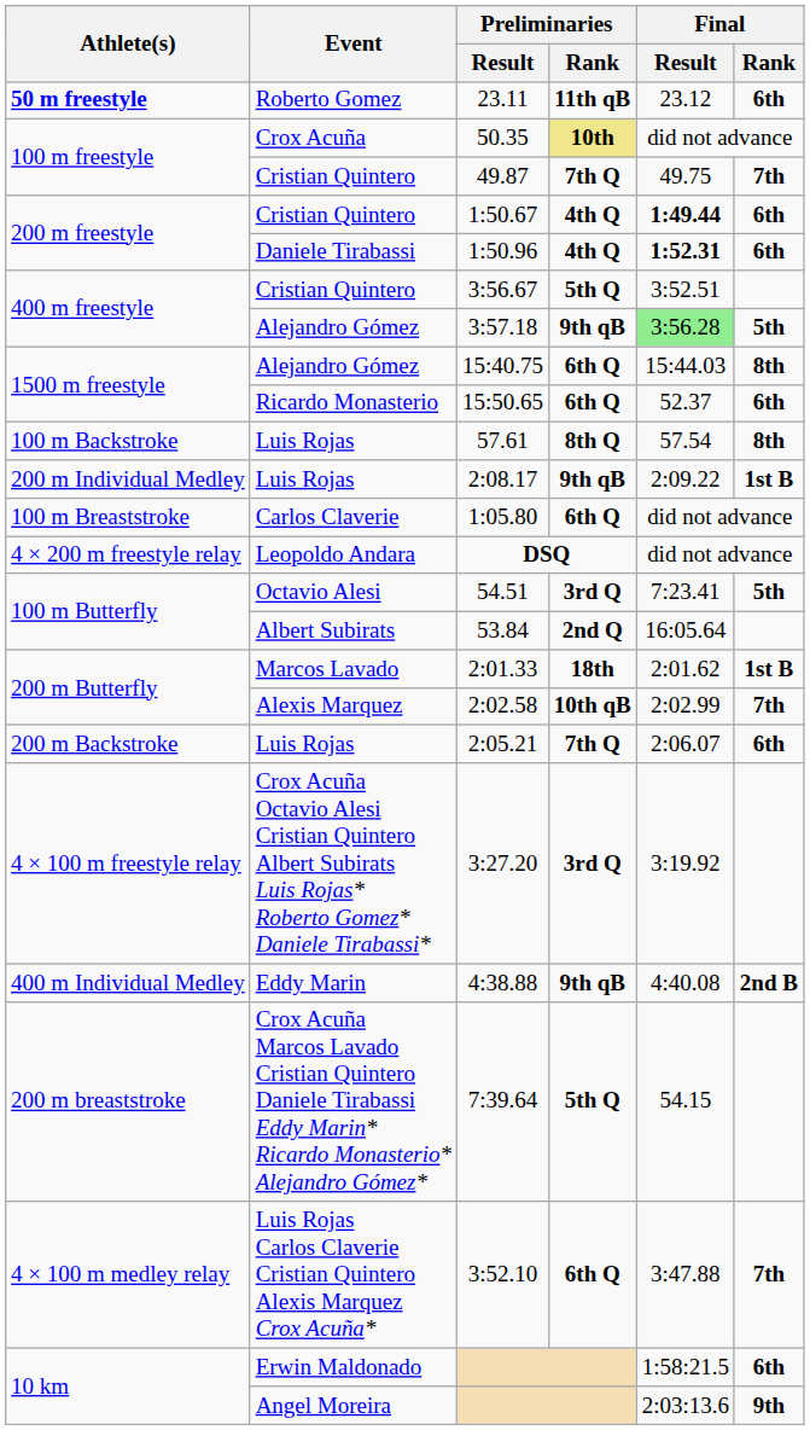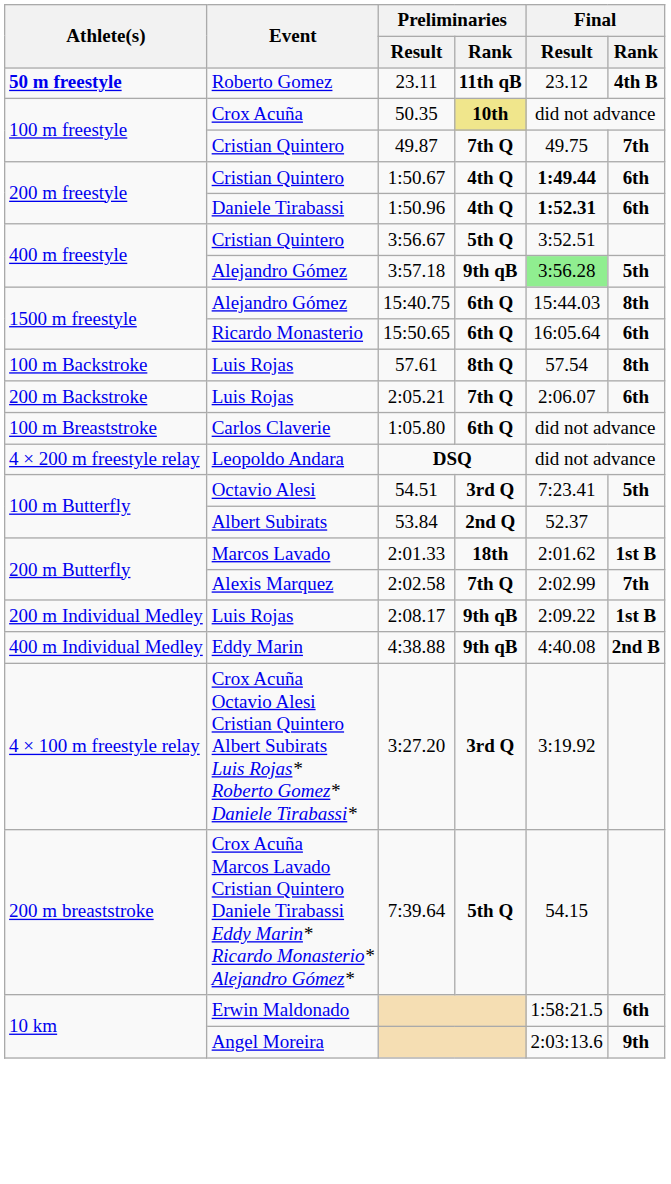 <table class="wikitable" style="font-size:90%;">
 <tr>
 <th rowspan=2>Athlete(s)</th>
 <th rowspan=2>Event</th>
 <th colspan=2>Preliminaries</th>
 <th colspan=2>Final</th>
 </tr>
 <tr>
 <th>Result</th>
 <th>Rank</th>
 <th>Result</th>
 <th>Rank</th>
 </tr>
 <tr>
 <td><strong><a href='#'>50 m freestyle</a></strong></td>
 <td><a href='#'>Roberto Gomez</a></td>
 <td align=center>23.11</td>
 <td align=center><strong>11th qB</strong></td>
 <td align=center>23.12</td>
-<td align=center><strong>6th</strong></td>
+<td align=center><strong>4th B</strong></td>
 </tr>
 <tr>
 <td rowspan=2><a href='#'>100 m freestyle</a></td>
 <td><a href='#'>Crox Acuña</a></td>
 <td align=center>50.35</td>
 <td align=center style="background: khaki;"><strong>10th</strong></td>
 <td style="text-align:center;" colspan="2">did not advance</td>
 </tr>
 <tr>
 <td><a href='#'>Cristian Quintero</a></td>
 <td align=center>49.87</td>
 <td align=center><strong>7th Q</strong></td>
 <td align=center>49.75</td>
 <td align=center><strong>7th</strong></td>
 </tr>
 <tr>
 <td rowspan=2><a href='#'>200 m freestyle</a></td>
 <td><a href='#'>Cristian Quintero</a></td>
 <td align=center>1:50.67</td>
 <td align=center><strong>4th Q</strong></td>
 <td align=center><strong>1:49.44</strong></td>
 <td align=center><strong>6th</strong></td>
 </tr>
 <tr>
 <td><a href='#'>Daniele Tirabassi</a></td>
 <td align=center>1:50.96</td>
 <td align=center><strong>4th Q</strong></td>
 <td align=center><strong>1:52.31</strong></td>
 <td align=center><strong>6th</strong></td>
 </tr>
 <tr>
 <td rowspan=2><a href='#'>400 m freestyle</a></td>
 <td><a href='#'>Cristian Quintero</a></td>
 <td align=center>3:56.67</td>
 <td align=center><strong>5th Q</strong></td>
 <td align=center>3:52.51</td>
 <td align=center></td>
 </tr>
 <tr>
 <td><a href='#'>Alejandro Gómez</a></td>
 <td align=center>3:57.18</td>
 <td align=center><strong>9th qB</strong></td>
 <td align=center style="background: lightgreen;">3:56.28</td>
 <td align=center><strong>5th</strong></td>
 </tr>
 <tr>
 <td rowspan="2"><a href='#'>1500 m freestyle</a></td>
 <td><a href='#'>Alejandro Gómez</a></td>
 <td align=center>15:40.75</td>
 <td align=center><strong>6th Q</strong></td>
 <td align=center>15:44.03</td>
 <td align=center><strong>8th</strong></td>
 </tr>
 <tr>
 <td><a href='#'>Ricardo Monasterio</a></td>
 <td align=center>15:50.65</td>
 <td align=center><strong>6th Q</strong></td>
-<td align=center>52.37</td>
+<td align=center>16:05.64</td>
 <td align=center><strong>6th</strong></td>
 </tr>
 <tr>
 <td><a href='#'>100 m Backstroke</a></td>
 <td><a href='#'>Luis Rojas</a></td>
 <td align=center>57.61</td>
 <td align=center><strong>8th Q</strong></td>
 <td align=center>57.54</td>
 <td align=center><strong>8th</strong></td>
 </tr>
 <tr>
-<td><a href='#'>200 m Individual Medley</a></td>
+<td><a href='#'>200 m Backstroke</a></td>
 <td><a href='#'>Luis Rojas</a></td>
-<td align=center>2:08.17</td>
-<td align=center><strong>9th qB</strong></td>
-<td align=center>2:09.22</td>
-<td align=center><strong>1st B</strong></td>
+<td align=center>2:05.21</td>
+<td align=center><strong>7th Q</strong></td>
+<td align=center>2:06.07</td>
+<td align=center><strong>6th</strong></td>
 </tr>
 <tr>
 <td><a href='#'>100 m Breaststroke</a></td>
 <td><a href='#'>Carlos Claverie</a></td>
 <td align=center>1:05.80</td>
 <td align=center><strong>6th Q</strong></td>
 <td style="text-align:center;" colspan="2">did not advance</td>
 </tr>
 <tr>
 <td><a href='#'>4 × 200 m freestyle relay</a></td>
 <td><a href='#'>Leopoldo Andara</a></td>
 <td style="text-align:center;" colspan="2"><strong>DSQ</strong></td>
 <td style="text-align:center;" colspan="2">did not advance</td>
 </tr>
 <tr>
 <td rowspan=2><a href='#'>100 m Butterfly</a></td>
 <td><a href='#'>Octavio Alesi</a></td>
 <td align=center>54.51</td>
 <td align=center><strong>3rd Q</strong></td>
 <td align=center>7:23.41</td>
 <td align=center><strong>5th</strong></td>
 </tr>
 <tr>
 <td><a href='#'>Albert Subirats</a></td>
 <td align=center>53.84</td>
 <td align=center><strong>2nd Q</strong></td>
-<td align=center>16:05.64</td>
+<td align=center>52.37</td>
 <td align=center></td>
 </tr>
 <tr>
 <td rowspan=2><a href='#'>200 m Butterfly</a></td>
 <td><a href='#'>Marcos Lavado</a></td>
 <td align=center>2:01.33</td>
 <td align=center><strong>18th</strong></td>
 <td align=center>2:01.62</td>
 <td align=center><strong>1st B</strong></td>
 </tr>
 <tr>
 <td><a href='#'>Alexis Marquez</a></td>
 <td align=center>2:02.58</td>
-<td align=center><strong>10th qB</strong></td>
+<td align=center><strong>7th Q</strong></td>
 <td align=center>2:02.99</td>
 <td align=center><strong>7th</strong></td>
 </tr>
 <tr>
-<td><a href='#'>200 m Backstroke</a></td>
+<td><a href='#'>200 m Individual Medley</a></td>
 <td><a href='#'>Luis Rojas</a></td>
-<td align=center>2:05.21</td>
-<td align=center><strong>7th Q</strong></td>
-<td align=center>2:06.07</td>
-<td align=center><strong>6th</strong></td>
+<td align=center>2:08.17</td>
+<td align=center><strong>9th qB</strong></td>
+<td align=center>2:09.22</td>
+<td align=center><strong>1st B</strong></td>
+</tr>
+<tr>
+<td><a href='#'>400 m Individual Medley</a></td>
+<td><a href='#'>Eddy Marin</a></td>
+<td align=center>4:38.88</td>
+<td align=center><strong>9th qB</strong></td>
+<td align=center>4:40.08</td>
+<td align=center><strong>2nd B</strong></td>
 </tr>
 <tr>
 <td><a href='#'>4 × 100 m freestyle relay</a></td>
 <td><a href='#'>Crox Acuña</a><br><a href='#'>Octavio Alesi</a><br><a href='#'>Cristian Quintero</a><br><a href='#'>Albert Subirats</a><br><em><a href='#'>Luis Rojas</a>*</em><br><em><a href='#'>Roberto Gomez</a>*</em><br><em><a href='#'>Daniele Tirabassi</a>*</em></td>
 <td align=center>3:27.20</td>
 <td align=center><strong>3rd Q</strong></td>
 <td align=center>3:19.92</td>
 <td align=center></td>
 </tr>
 <tr>
-<td><a href='#'>400 m Individual Medley</a></td>
-<td><a href='#'>Eddy Marin</a></td>
-<td align=center>4:38.88</td>
-<td align=center><strong>9th qB</strong></td>
-<td align=center>4:40.08</td>
-<td align=center><strong>2nd B</strong></td>
-</tr>
-<tr>
 <td><a href='#'>200 m breaststroke</a></td>
 <td><a href='#'>Crox Acuña</a><br><a href='#'>Marcos Lavado</a><br><a href='#'>Cristian Quintero</a><br><a href='#'>Daniele Tirabassi</a><br><em><a href='#'>Eddy Marin</a>*</em><br><em><a href='#'>Ricardo Monasterio</a>*</em><br><em><a href='#'>Alejandro Gómez</a>*</em></td>
 <td align=center>7:39.64</td>
 <td align=center><strong>5th Q</strong></td>
 <td align=center>54.15</td>
 <td align=center></td>
-</tr>
-<tr>
-<td><a href='#'>4 × 100 m medley relay</a></td>
-<td><a href='#'>Luis Rojas</a><br><a href='#'>Carlos Claverie</a><br><a href='#'>Cristian Quintero</a><br><a href='#'>Alexis Marquez</a><br><em><a href='#'>Crox Acuña</a>*</em></td>
-<td align=center>3:52.10</td>
-<td align=center><strong>6th Q</strong></td>
-<td align=center>3:47.88</td>
-<td align=center><strong>7th</strong></td>
 </tr>
 <tr>
 <td rowspan=2><a href='#'>10 km</a></td>
 <td><a href='#'>Erwin Maldonado</a></td>
 <td colspan="2" style="text-align:center; background:wheat;"></td>
 <td align=center>1:58:21.5</td>
 <td align=center><strong>6th</strong></td>
 </tr>
 <tr>
 <td><a href='#'>Angel Moreira</a></td>
 <td colspan="2" style="text-align:center; background:wheat;"></td>
 <td align=center>2:03:13.6</td>
 <td align=center><strong>9th</strong></td>
 </tr>
 </table>
